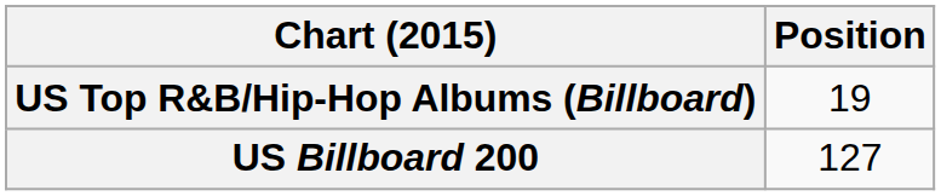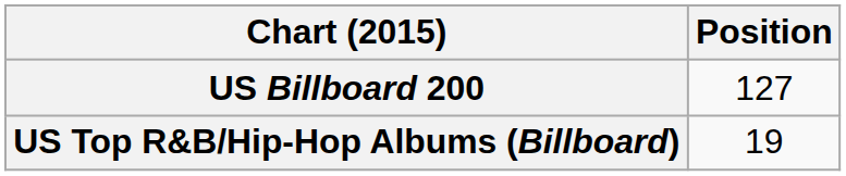 <table class="wikitable sortable plainrowheaders" style="text-align:center">
 <tr>
 <th scope="col">Chart (2015)</th>
 <th scope="col">Position</th>
 </tr>
 <tr>
+<th scope="row">US <em>Billboard</em> 200</th>
+<td>127</td>
+</tr>
+<tr>
 <th scope="row">US Top R&B/Hip-Hop Albums (<em>Billboard</em>)</th>
 <td>19</td>
 </tr>
-<tr>
-<th scope="row">US <em>Billboard</em> 200</th>
-<td>127</td>
-</tr>
 </table>
